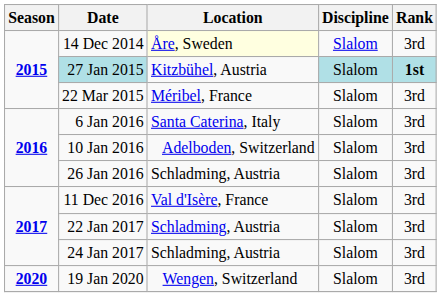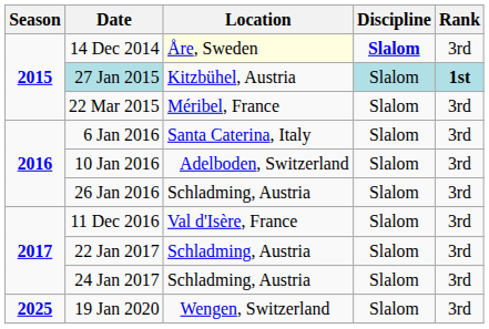 <table class="wikitable" style="text-align:center; font-size:95%;">
 <tr>
 <th>Season</th>
 <th>Date</th>
 <th>Location</th>
 <th>Discipline</th>
 <th>Rank</th>
 </tr>
 <tr>
 <td rowspan="3"><strong><a href='#'>2015</a></strong></td>
 <td align=right>14 Dec 2014</td>
 <td align=left style="background: lightyellow;"> <a href='#'>Åre</a>, Sweden</td>
-<td><a href='#'>Slalom</a></td>
+<td><strong><a href='#'>Slalom</a></strong></td>
 <td>3rd</td>
 </tr>
 <tr>
 <td align=right bgcolor="#BOEOE6">27 Jan 2015</td>
 <td align=left> <a href='#'>Kitzbühel</a>, Austria</td>
 <td align=center bgcolor="#BOEOE6">Slalom</td>
 <td align=center bgcolor="#BOEOE6"><strong>1st</strong></td>
 </tr>
 <tr>
 <td align=right>22 Mar 2015</td>
 <td align=left> <a href='#'>Méribel</a>, France</td>
 <td align=center>Slalom</td>
 <td>3rd</td>
 </tr>
 <tr>
 <td rowspan="3"><strong><a href='#'>2016</a></strong></td>
 <td align=right>6 Jan 2016</td>
 <td align=left> <a href='#'>Santa Caterina</a>, Italy</td>
 <td>Slalom</td>
 <td>3rd</td>
 </tr>
 <tr>
 <td align=right>10 Jan 2016</td>
 <td align=left>   <a href='#'>Adelboden</a>, Switzerland</td>
 <td align=center>Slalom</td>
 <td>3rd</td>
 </tr>
 <tr>
 <td align=right>26 Jan 2016</td>
 <td align=left> Schladming, Austria</td>
 <td align=center>Slalom</td>
 <td>3rd</td>
 </tr>
 <tr>
 <td rowspan="3"><strong><a href='#'>2017</a></strong></td>
 <td align=right>11 Dec 2016</td>
 <td align=left> <a href='#'>Val d'Isère</a>, France</td>
 <td>Slalom</td>
 <td>3rd</td>
 </tr>
 <tr>
 <td align=right>22 Jan 2017</td>
 <td align=left> <a href='#'>Schladming</a>, Austria</td>
 <td align=center>Slalom</td>
 <td>3rd</td>
 </tr>
 <tr>
 <td align=right>24 Jan 2017</td>
 <td align=left> Schladming, Austria</td>
 <td align=center>Slalom</td>
 <td>3rd</td>
 </tr>
 <tr>
-<td rowspan="1"><strong><a href='#'>2020</a></strong></td>
+<td rowspan="1"><strong><a href='#'>2025</a></strong></td>
 <td align=right>19 Jan 2020</td>
 <td align=left>   <a href='#'>Wengen</a>, Switzerland</td>
 <td>Slalom</td>
 <td>3rd</td>
 </tr>
 <tr>
 </tr>
 </table>
